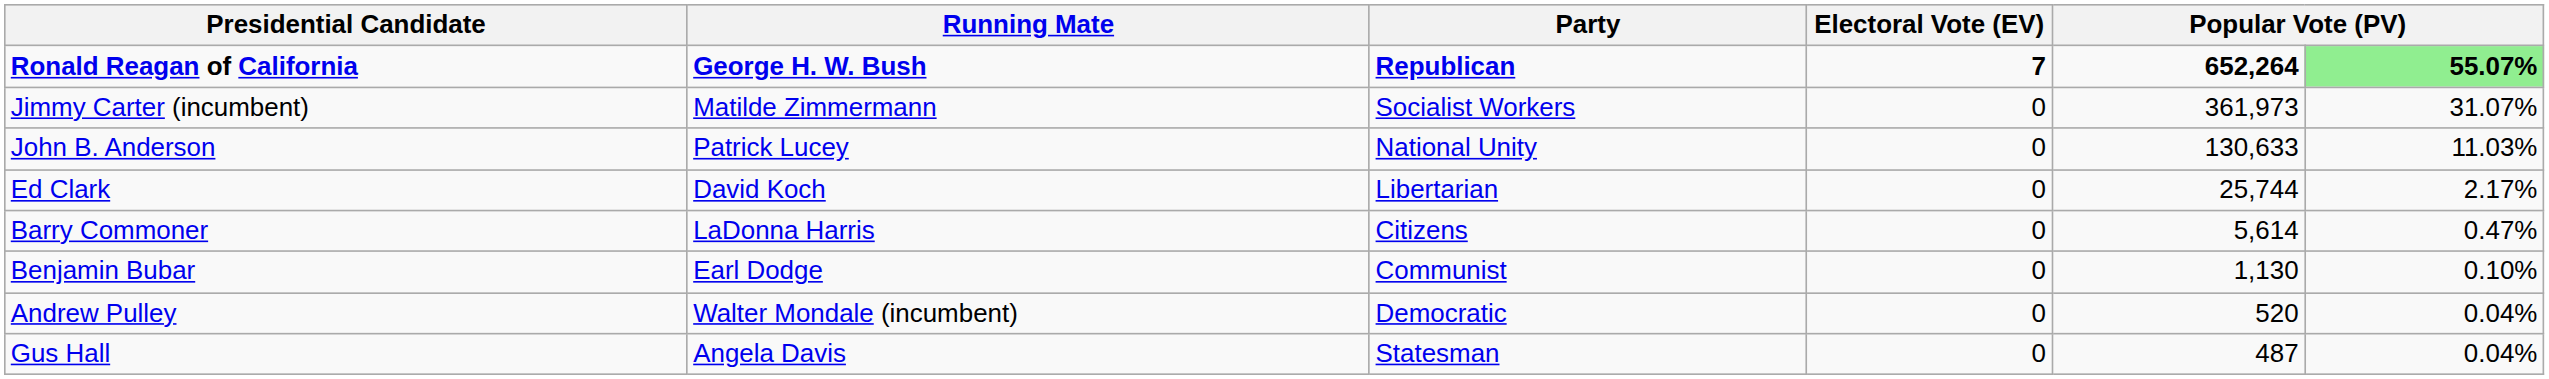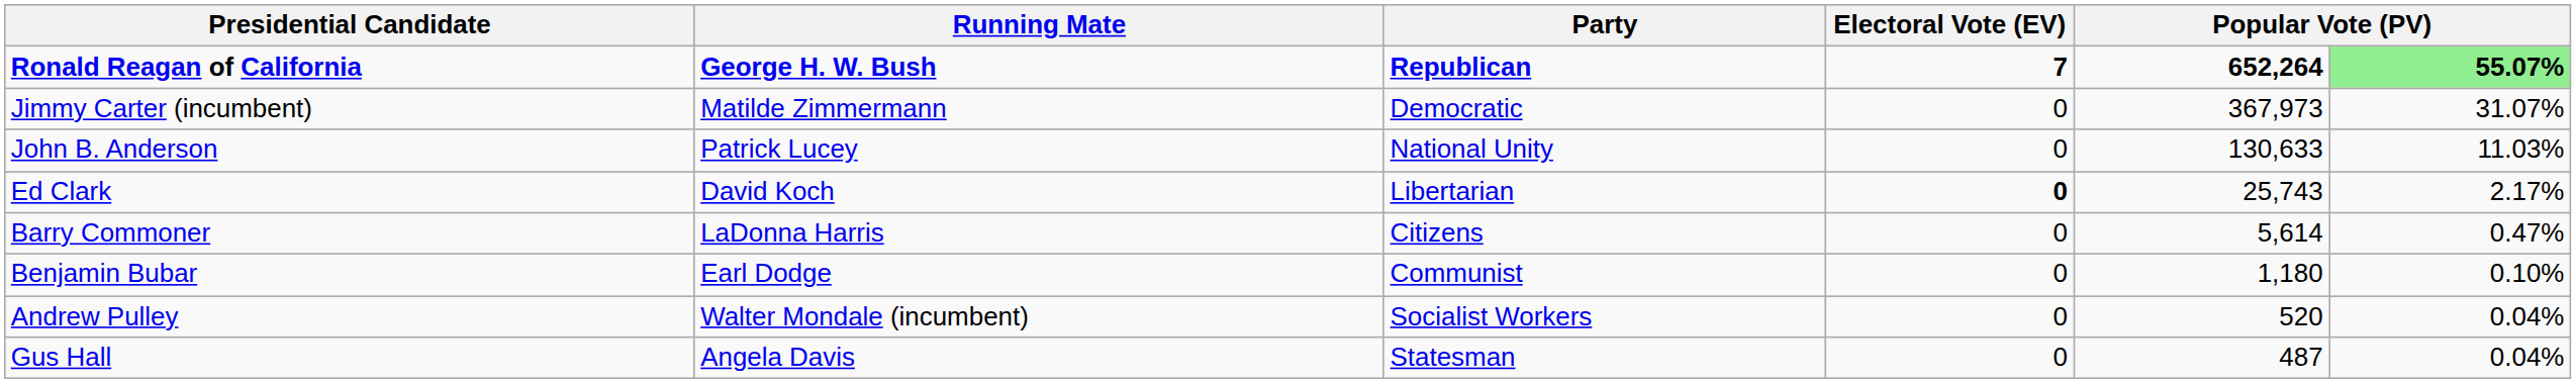 <table class="wikitable">
 <tr>
 <th width="25%">Presidential Candidate</th>
 <th width="25%"><a href='#'>Running Mate</a></th>
 <th width="16%">Party</th>
 <th width="9%">Electoral Vote (EV)</th>
 <th colspan="2" width="18%">Popular Vote (PV)</th>
 </tr>
 <tr>
 <td><strong><a href='#'>Ronald Reagan</a> of <a href='#'>California</a></strong></td>
 <td><strong><a href='#'>George H. W. Bush</a></strong></td>
 <td><strong><a href='#'>Republican</a></strong></td>
 <td align="right"><strong>7</strong></td>
 <td align="right"><strong>652,264</strong></td>
 <td align="right" style="background: lightgreen;"><strong>55.07%</strong></td>
 </tr>
 <tr>
 <td><a href='#'>Jimmy Carter</a> (incumbent)</td>
 <td><a href='#'>Matilde Zimmermann</a></td>
-<td><a href='#'>Socialist Workers</a></td>
+<td><a href='#'>Democratic</a></td>
 <td align="right">0</td>
-<td align="right">361,973</td>
+<td align="right">367,973</td>
 <td align="right">31.07%</td>
 </tr>
 <tr>
 <td><a href='#'>John B. Anderson</a></td>
 <td><a href='#'>Patrick Lucey</a></td>
 <td><a href='#'>National Unity</a></td>
 <td align="right">0</td>
 <td align="right">130,633</td>
 <td align="right">11.03%</td>
 </tr>
 <tr>
 <td><a href='#'>Ed Clark</a></td>
 <td><a href='#'>David Koch</a></td>
 <td><a href='#'>Libertarian</a></td>
-<td align="right">0</td>
-<td align="right">25,744</td>
+<td align="right"><strong>0</strong></td>
+<td align="right">25,743</td>
 <td align="right">2.17%</td>
 </tr>
 <tr>
 <td><a href='#'>Barry Commoner</a></td>
 <td><a href='#'>LaDonna Harris</a></td>
 <td><a href='#'>Citizens</a></td>
 <td align="right">0</td>
 <td align="right">5,614</td>
 <td align="right">0.47%</td>
 </tr>
 <tr>
 <td><a href='#'>Benjamin Bubar</a></td>
 <td><a href='#'>Earl Dodge</a></td>
 <td><a href='#'>Communist</a></td>
 <td align="right">0</td>
-<td align="right">1,130</td>
+<td align="right">1,180</td>
 <td align="right">0.10%</td>
 </tr>
 <tr>
 <td><a href='#'>Andrew Pulley</a></td>
 <td><a href='#'>Walter Mondale</a> (incumbent)</td>
-<td><a href='#'>Democratic</a></td>
+<td><a href='#'>Socialist Workers</a></td>
 <td align="right">0</td>
 <td align="right">520</td>
 <td align="right">0.04%</td>
 </tr>
 <tr>
 <td><a href='#'>Gus Hall</a></td>
 <td><a href='#'>Angela Davis</a></td>
 <td><a href='#'>Statesman</a></td>
 <td align="right">0</td>
 <td align="right">487</td>
 <td align="right">0.04%</td>
 </tr>
 </table>
